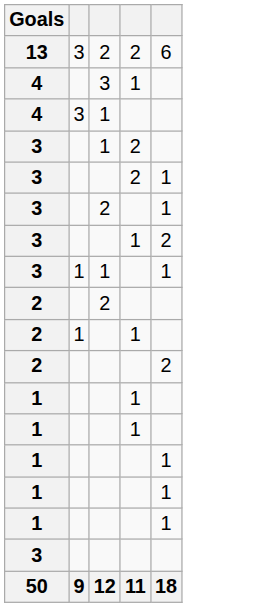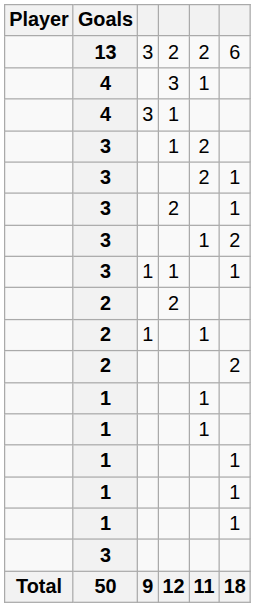 <table class="wikitable sortable" style="text-align:center;">
 <tr>
+<th>Player</th>
 <th>Goals</th>
 <th></th>
 <th></th>
 <th></th>
 <th></th>
 </tr>
 <tr>
+<td align="left"><strong></strong></td>
 <th>13</th>
 <td>3</td>
 <td>2</td>
 <td>2</td>
 <td>6</td>
 </tr>
 <tr>
+<td align="left"><strong></strong></td>
 <th>4</th>
 <td></td>
 <td>3</td>
 <td>1</td>
 <td></td>
 </tr>
 <tr>
+<td align="left"><strong></strong></td>
 <th>4</th>
 <td>3</td>
 <td>1</td>
 <td></td>
 <td></td>
 </tr>
 <tr>
+<td align="left"><strong></strong></td>
 <th>3</th>
 <td></td>
 <td>1</td>
 <td>2</td>
 <td></td>
 </tr>
 <tr>
+<td align="left"><strong></strong></td>
 <th>3</th>
 <td></td>
 <td></td>
 <td>2</td>
 <td>1</td>
 </tr>
 <tr>
+<td align="left"><strong></strong></td>
 <th>3</th>
 <td></td>
 <td>2</td>
 <td></td>
 <td>1</td>
 </tr>
 <tr>
+<td align="left"><strong></strong></td>
 <th>3</th>
 <td></td>
 <td></td>
 <td>1</td>
 <td>2</td>
 </tr>
 <tr>
+<td align="left"><strong></strong></td>
 <th>3</th>
 <td>1</td>
 <td>1</td>
 <td></td>
 <td>1</td>
 </tr>
 <tr>
+<td align="left"><strong></strong></td>
 <th>2</th>
 <td></td>
 <td>2</td>
 <td></td>
 <td></td>
 </tr>
 <tr>
+<td align="left"></td>
 <th>2</th>
 <td>1</td>
 <td></td>
 <td>1</td>
 <td></td>
 </tr>
 <tr>
+<td align="left"><strong></strong></td>
 <th>2</th>
 <td></td>
 <td></td>
 <td></td>
 <td>2</td>
 </tr>
 <tr>
+<td align="left"></td>
 <th>1</th>
 <td></td>
 <td></td>
 <td>1</td>
 <td></td>
 </tr>
 <tr>
+<td align="left"><strong></strong></td>
 <th>1</th>
 <td></td>
 <td></td>
 <td>1</td>
 <td></td>
 </tr>
 <tr>
+<td align="left"><strong></strong></td>
 <th>1</th>
 <td></td>
 <td></td>
 <td></td>
 <td>1</td>
 </tr>
 <tr>
+<td align="left"><strong></strong></td>
 <th>1</th>
 <td></td>
 <td></td>
 <td></td>
 <td>1</td>
 </tr>
 <tr>
+<td align="left"><strong></strong></td>
 <th>1</th>
 <td></td>
 <td></td>
 <td></td>
 <td>1</td>
 </tr>
 <tr>
+<td align="left"></td>
 <th>3</th>
 <td></td>
 <td></td>
 <td></td>
 <td></td>
 </tr>
 <tr class="sortbottom">
+<th>Total</th>
 <th>50</th>
 <th>9</th>
 <th>12</th>
 <th>11</th>
 <th>18</th>
 </tr>
 </table>
